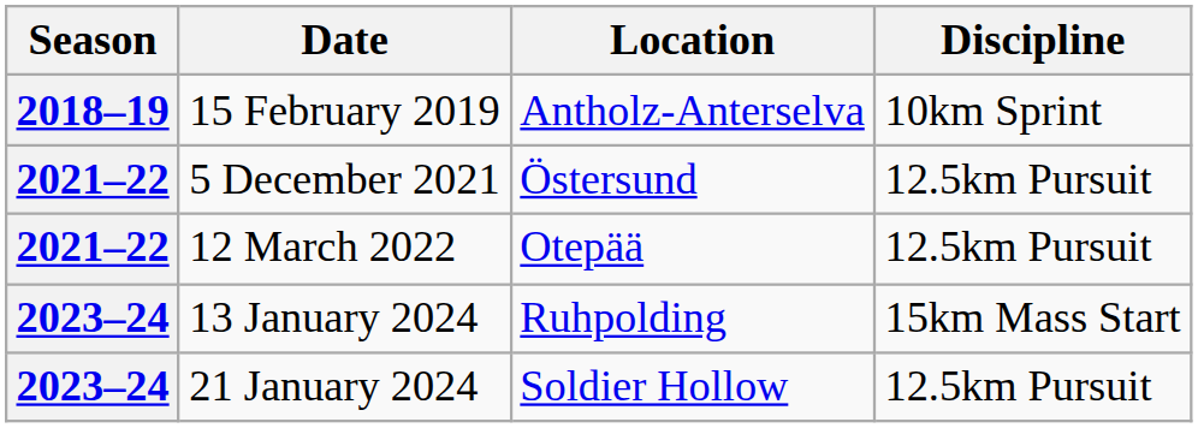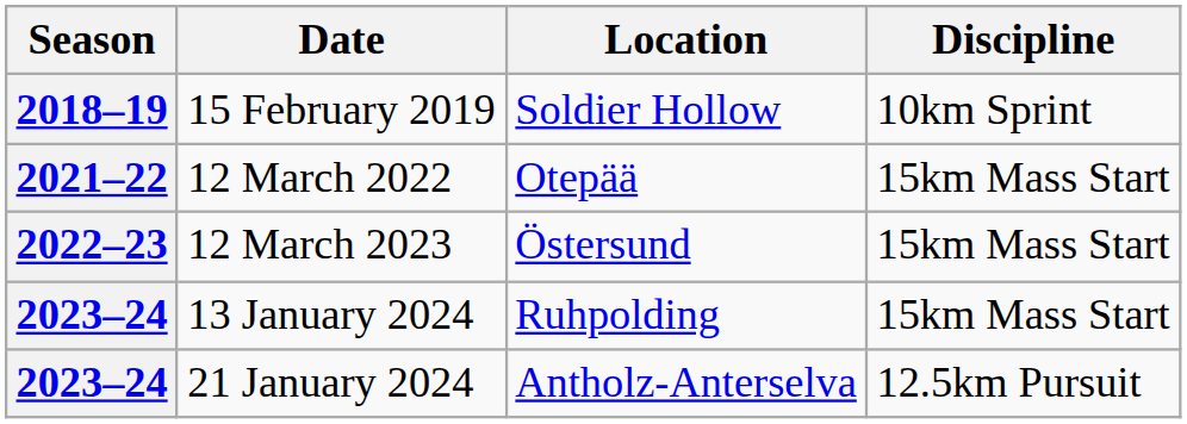 <table class="wikitable sortable">
 <tr>
 <th scope="col">Season</th>
 <th scope="col">Date</th>
 <th scope="col">Location</th>
 <th scope="col">Discipline</th>
 </tr>
 <tr>
 <th scope="row"><a href='#'>2018–19</a></th>
 <td>15 February 2019</td>
-<td> <a href='#'>Antholz-Anterselva</a></td>
+<td> <a href='#'>Soldier Hollow</a></td>
 <td>10km Sprint</td>
-</tr>
-<tr>
-<th scope="row"><a href='#'>2021–22</a></th>
-<td>5 December 2021</td>
-<td> <a href='#'>Östersund</a></td>
-<td>12.5km Pursuit</td>
 </tr>
 <tr>
 <th scope="row"><a href='#'>2021–22</a></th>
 <td>12 March 2022</td>
 <td> <a href='#'>Otepää</a></td>
-<td>12.5km Pursuit</td>
+<td>15km Mass Start</td>
+</tr>
+<tr>
+<th scope="row"><a href='#'>2022–23</a></th>
+<td>12 March 2023</td>
+<td> <a href='#'>Östersund</a></td>
+<td>15km Mass Start</td>
 </tr>
 <tr>
 <th scope="row"><a href='#'>2023–24</a></th>
 <td>13 January 2024</td>
 <td> <a href='#'>Ruhpolding</a></td>
 <td>15km Mass Start</td>
 </tr>
 <tr>
 <th scope="row"><a href='#'>2023–24</a></th>
 <td>21 January 2024</td>
-<td> <a href='#'>Soldier Hollow</a></td>
+<td> <a href='#'>Antholz-Anterselva</a></td>
 <td>12.5km Pursuit</td>
 </tr>
 </table>
